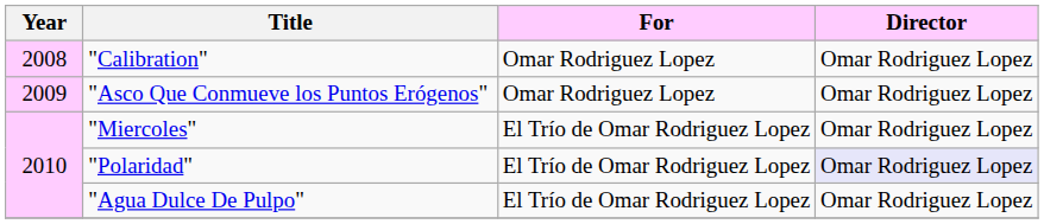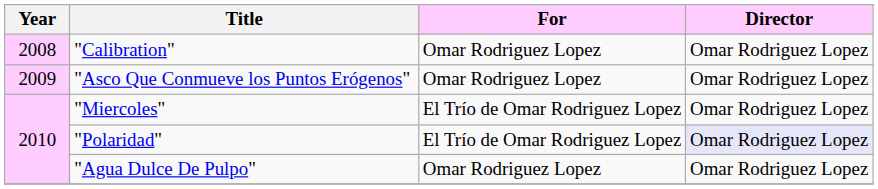 <table class="wikitable">
 <tr>
 <th style="width:3em" style="background: #ffccff">Year</th>
 <th style="width:18em" style="background: #ffccff">Title</th>
 <th style="background: #ffccff">For</th>
 <th style="background: #ffccff">Director</th>
 </tr>
 <tr>
 <td style="background: #ffccff; text-align: center">2008</td>
 <td>"<a href='#'>Calibration</a>"</td>
 <td>Omar Rodriguez Lopez</td>
 <td>Omar Rodriguez Lopez</td>
 </tr>
 <tr>
 <td style="background: #ffccff; text-align: center">2009</td>
 <td>"<a href='#'>Asco Que Conmueve los Puntos Erógenos</a>"</td>
 <td>Omar Rodriguez Lopez</td>
 <td>Omar Rodriguez Lopez</td>
 </tr>
 <tr>
 <td rowspan=3 style="background: #ffccff; text-align: center">2010</td>
 <td>"<a href='#'>Miercoles</a>"</td>
 <td>El Trío de Omar Rodriguez Lopez</td>
 <td>Omar Rodriguez Lopez</td>
 </tr>
 <tr>
 <td>"<a href='#'>Polaridad</a>"</td>
 <td>El Trío de Omar Rodriguez Lopez</td>
 <td style="background: lavender;">Omar Rodriguez Lopez</td>
 </tr>
 <tr>
 <td>"<a href='#'>Agua Dulce De Pulpo</a>"</td>
-<td>El Trío de Omar Rodriguez Lopez</td>
+<td>Omar Rodriguez Lopez</td>
 <td>Omar Rodriguez Lopez</td>
 </tr>
 <tr>
 </tr>
 </table>
